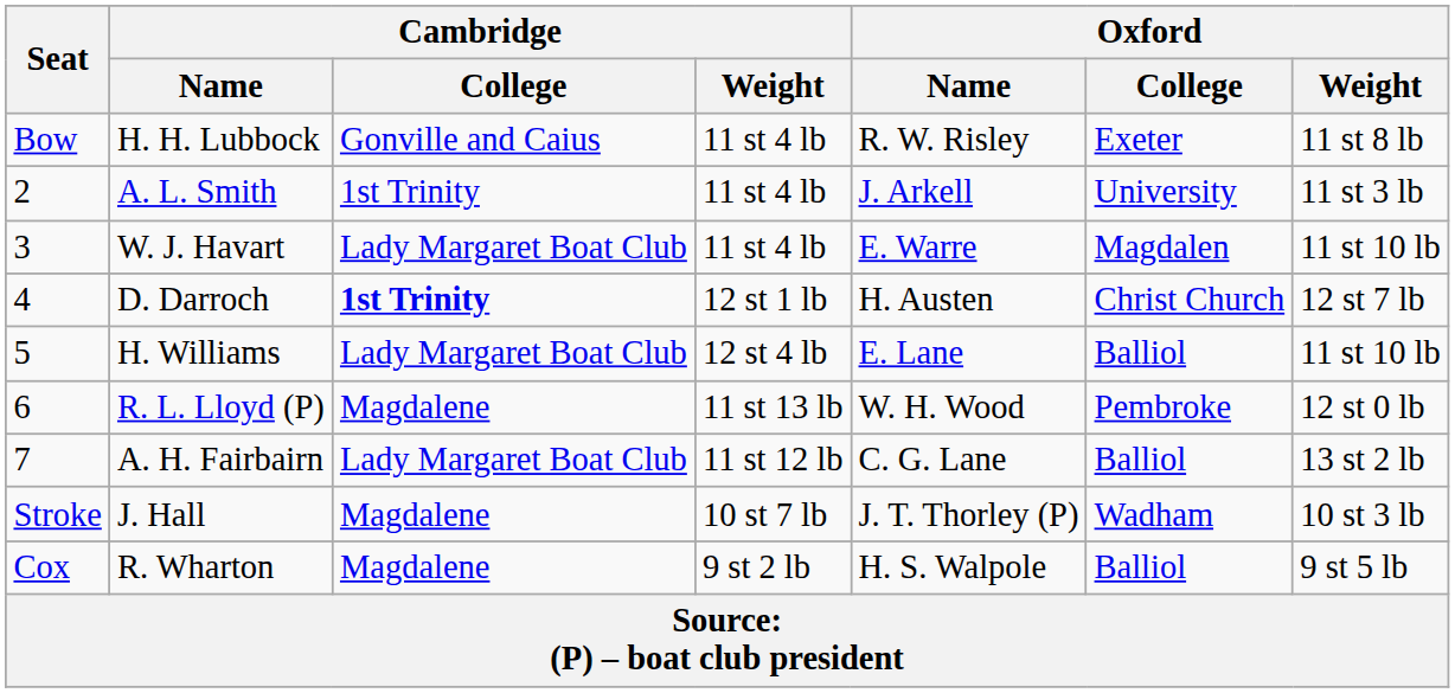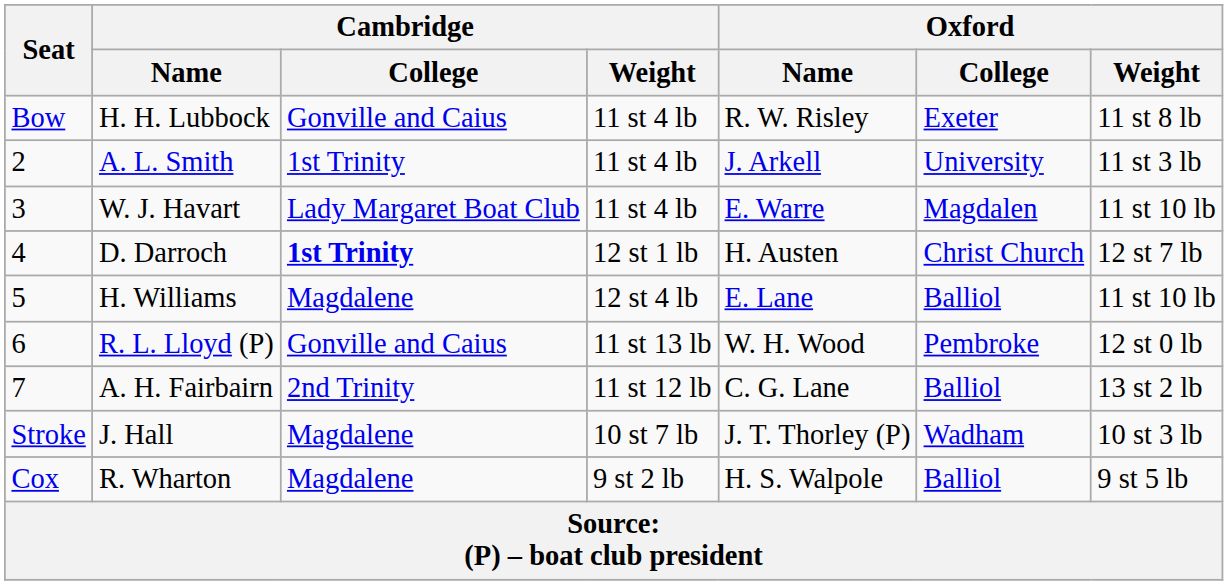 <table class=wikitable>
 <tr>
 <th rowspan="2">Seat</th>
 <th colspan="3">Cambridge <br> </th>
 <th colspan="3">Oxford <br> </th>
 </tr>
 <tr>
 <th>Name</th>
 <th>College</th>
 <th>Weight</th>
 <th>Name</th>
 <th>College</th>
 <th>Weight</th>
 </tr>
 <tr>
 <td><a href='#'>Bow</a></td>
 <td>H. H. Lubbock</td>
 <td><a href='#'>Gonville and Caius</a></td>
 <td>11 st 4 lb</td>
 <td>R. W. Risley</td>
 <td><a href='#'>Exeter</a></td>
 <td>11 st 8 lb</td>
 </tr>
 <tr>
 <td>2</td>
 <td><a href='#'>A. L. Smith</a></td>
 <td><a href='#'>1st Trinity</a></td>
 <td>11 st 4 lb</td>
 <td><a href='#'>J. Arkell</a></td>
 <td><a href='#'>University</a></td>
 <td>11 st 3 lb</td>
 </tr>
 <tr>
 <td>3</td>
 <td>W. J. Havart</td>
 <td><a href='#'>Lady Margaret Boat Club</a></td>
 <td>11 st 4 lb</td>
 <td><a href='#'>E. Warre</a></td>
 <td><a href='#'>Magdalen</a></td>
 <td>11 st 10 lb</td>
 </tr>
 <tr>
 <td>4</td>
 <td>D. Darroch</td>
 <td><strong><a href='#'>1st Trinity</a></strong></td>
 <td>12 st 1 lb</td>
 <td>H. Austen</td>
 <td><a href='#'>Christ Church</a></td>
 <td>12 st 7 lb</td>
 </tr>
 <tr>
 <td>5</td>
 <td>H. Williams</td>
-<td><a href='#'>Lady Margaret Boat Club</a></td>
+<td><a href='#'>Magdalene</a></td>
 <td>12 st 4 lb</td>
 <td><a href='#'>E. Lane</a></td>
 <td><a href='#'>Balliol</a></td>
 <td>11 st 10 lb</td>
 </tr>
 <tr>
 <td>6</td>
 <td><a href='#'>R. L. Lloyd</a> (P)</td>
-<td><a href='#'>Magdalene</a></td>
+<td><a href='#'>Gonville and Caius</a></td>
 <td>11 st 13 lb</td>
 <td>W. H. Wood</td>
 <td><a href='#'>Pembroke</a></td>
 <td>12 st 0 lb</td>
 </tr>
 <tr>
 <td>7</td>
 <td>A. H. Fairbairn</td>
-<td><a href='#'>Lady Margaret Boat Club</a></td>
+<td><a href='#'>2nd Trinity</a></td>
 <td>11 st 12 lb</td>
 <td>C. G. Lane</td>
 <td><a href='#'>Balliol</a></td>
 <td>13 st 2 lb</td>
 </tr>
 <tr>
 <td><a href='#'>Stroke</a></td>
 <td>J. Hall</td>
 <td><a href='#'>Magdalene</a></td>
 <td>10 st 7 lb</td>
 <td>J. T. Thorley (P)</td>
 <td><a href='#'>Wadham</a></td>
 <td>10 st 3 lb</td>
 </tr>
 <tr>
 <td><a href='#'>Cox</a></td>
 <td>R. Wharton</td>
 <td><a href='#'>Magdalene</a></td>
 <td>9 st 2 lb</td>
 <td>H. S. Walpole</td>
 <td><a href='#'>Balliol</a></td>
 <td>9 st 5 lb</td>
 </tr>
 <tr>
 <th colspan="7">Source:<br>(P) – boat club president</th>
 </tr>
 </table>
